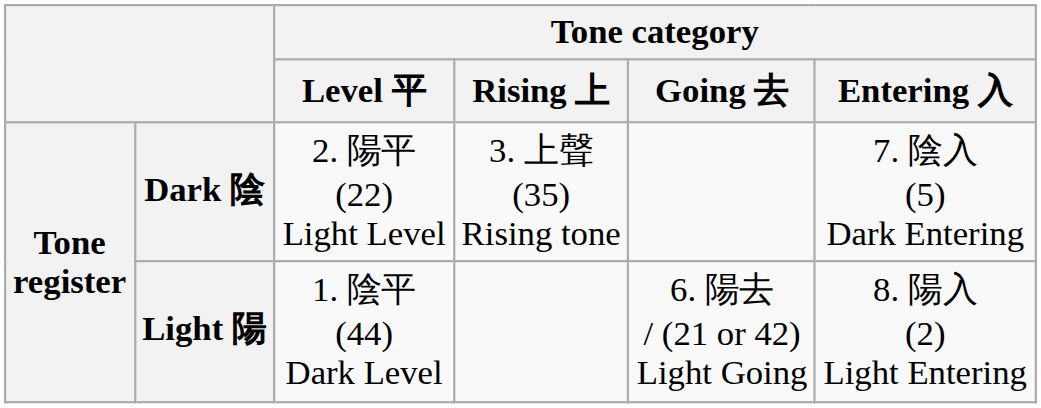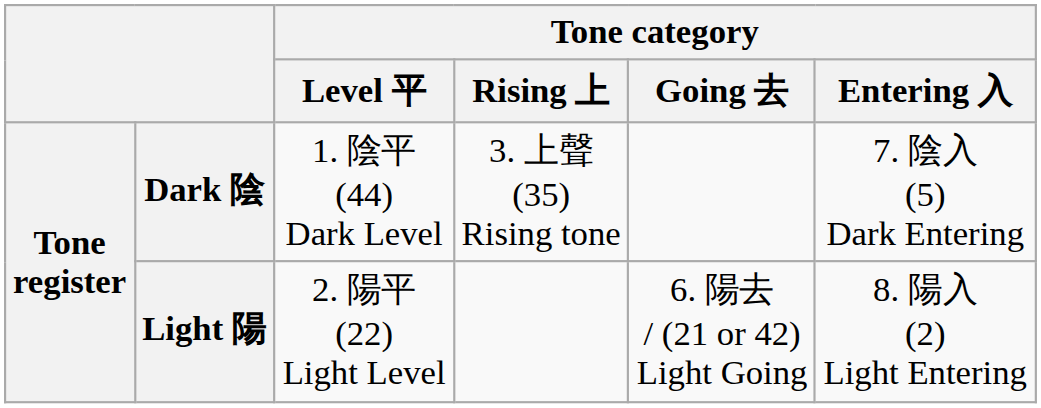 <table class="wikitable" style="text-align:center;">
 <tr>
 <th colspan="2" && rowspan="2"></th>
 <th colspan="4">Tone category</th>
 </tr>
 <tr>
 <th>Level 平</th>
 <th>Rising 上</th>
 <th>Going 去</th>
 <th>Entering 入</th>
 </tr>
 <tr>
 <th rowspan="2">Tone<br>register</th>
 <th>Dark 陰</th>
-<td>2. 陽平<br> (22)<br>Light Level</td>
+<td>1. 陰平<br> (44)<br>Dark Level</td>
 <td>3. 上聲<br> (35)<br>Rising tone</td>
 <td></td>
 <td>7. 陰入<br> (5)<br>Dark Entering</td>
 </tr>
 <tr>
 <th>Light 陽</th>
-<td>1. 陰平<br> (44)<br>Dark Level</td>
+<td>2. 陽平<br> (22)<br>Light Level</td>
 <td></td>
 <td>6. 陽去<br>/ (21 or 42)<br>Light Going</td>
 <td>8. 陽入<br> (2)<br>Light Entering</td>
 </tr>
 </table>
